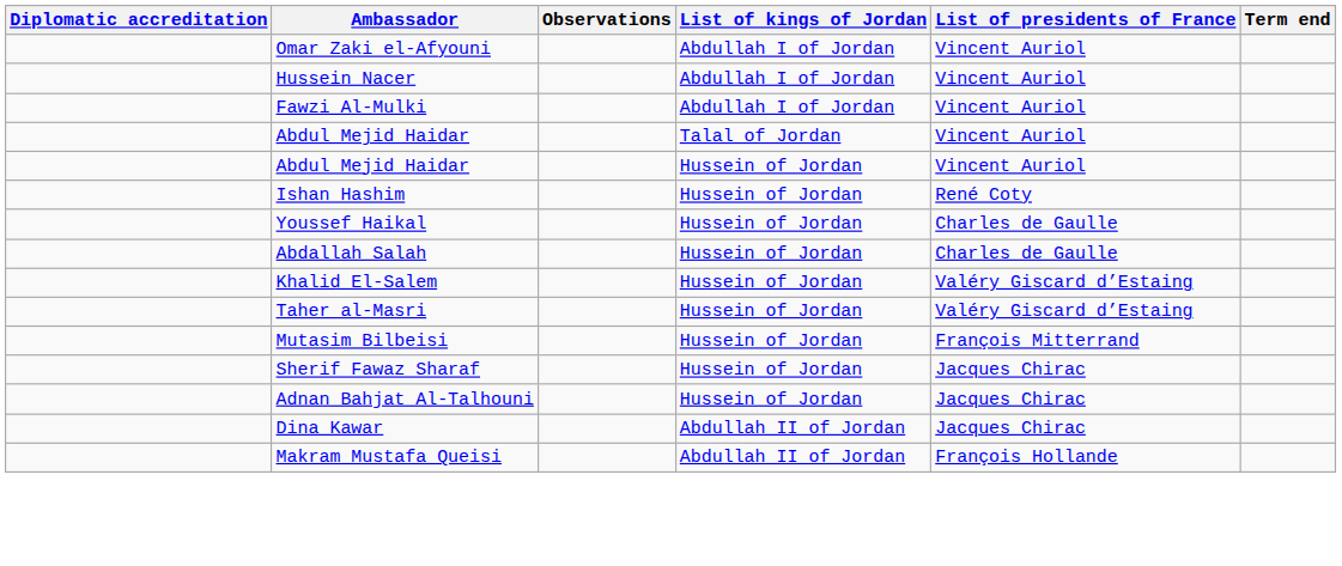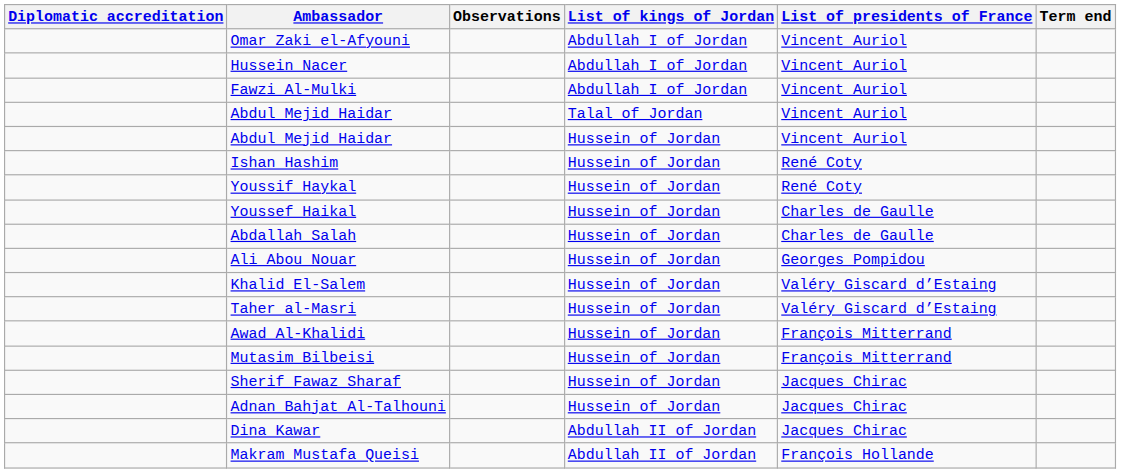 <table class="wikitable sortable">
 <tr>
 <th><a href='#'>Diplomatic accreditation</a></th>
 <th><a href='#'>Ambassador</a></th>
 <th>Observations</th>
 <th><a href='#'>List of kings of Jordan</a></th>
 <th><a href='#'>List of presidents of France</a></th>
 <th>Term end</th>
 </tr>
 <tr>
 <td></td>
 <td><a href='#'>Omar Zaki el-Afyouni</a></td>
 <td></td>
 <td><a href='#'>Abdullah I of Jordan</a></td>
 <td><a href='#'>Vincent Auriol</a></td>
 <td></td>
 </tr>
 <tr>
 <td></td>
 <td><a href='#'>Hussein Nacer</a></td>
 <td></td>
 <td><a href='#'>Abdullah I of Jordan</a></td>
 <td><a href='#'>Vincent Auriol</a></td>
 <td></td>
 </tr>
 <tr>
 <td></td>
 <td><a href='#'>Fawzi Al-Mulki</a></td>
 <td></td>
 <td><a href='#'>Abdullah I of Jordan</a></td>
 <td><a href='#'>Vincent Auriol</a></td>
 <td></td>
 </tr>
 <tr>
 <td></td>
 <td><a href='#'>Abdul Mejid Haidar</a></td>
 <td></td>
 <td><a href='#'>Talal of Jordan</a></td>
 <td><a href='#'>Vincent Auriol</a></td>
 <td></td>
 </tr>
 <tr>
 <td></td>
 <td><a href='#'>Abdul Mejid Haidar</a></td>
 <td></td>
 <td><a href='#'>Hussein of Jordan</a></td>
 <td><a href='#'>Vincent Auriol</a></td>
 <td></td>
 </tr>
 <tr>
 <td></td>
 <td><a href='#'>Ishan Hashim</a></td>
 <td></td>
 <td><a href='#'>Hussein of Jordan</a></td>
 <td><a href='#'>René Coty</a></td>
 <td></td>
 </tr>
 <tr>
 <td></td>
+<td><a href='#'>Youssif Haykal</a></td>
+<td></td>
+<td><a href='#'>Hussein of Jordan</a></td>
+<td><a href='#'>René Coty</a></td>
+<td></td>
+</tr>
+<tr>
+<td></td>
 <td><a href='#'>Youssef Haikal</a></td>
 <td></td>
 <td><a href='#'>Hussein of Jordan</a></td>
 <td><a href='#'>Charles de Gaulle</a></td>
 <td></td>
 </tr>
 <tr>
 <td></td>
 <td><a href='#'>Abdallah Salah</a></td>
 <td></td>
 <td><a href='#'>Hussein of Jordan</a></td>
 <td><a href='#'>Charles de Gaulle</a></td>
 <td></td>
 </tr>
 <tr>
 <td></td>
+<td><a href='#'>Ali Abou Nouar</a></td>
+<td></td>
+<td><a href='#'>Hussein of Jordan</a></td>
+<td><a href='#'>Georges Pompidou</a></td>
+<td></td>
+</tr>
+<tr>
+<td></td>
 <td><a href='#'>Khalid El-Salem</a></td>
 <td></td>
 <td><a href='#'>Hussein of Jordan</a></td>
 <td><a href='#'>Valéry Giscard d’Estaing</a></td>
 <td></td>
 </tr>
 <tr>
 <td></td>
 <td><a href='#'>Taher al-Masri</a></td>
 <td></td>
 <td><a href='#'>Hussein of Jordan</a></td>
 <td><a href='#'>Valéry Giscard d’Estaing</a></td>
+<td></td>
+</tr>
+<tr>
+<td></td>
+<td><a href='#'>Awad Al-Khalidi</a></td>
+<td></td>
+<td><a href='#'>Hussein of Jordan</a></td>
+<td><a href='#'>François Mitterrand</a></td>
 <td></td>
 </tr>
 <tr>
 <td></td>
 <td><a href='#'>Mutasim Bilbeisi</a></td>
 <td></td>
 <td><a href='#'>Hussein of Jordan</a></td>
 <td><a href='#'>François Mitterrand</a></td>
 <td></td>
 </tr>
 <tr>
 <td></td>
 <td><a href='#'>Sherif Fawaz Sharaf</a></td>
 <td></td>
 <td><a href='#'>Hussein of Jordan</a></td>
 <td><a href='#'>Jacques Chirac</a></td>
 <td></td>
 </tr>
 <tr>
 <td></td>
 <td><a href='#'>Adnan Bahjat Al-Talhouni</a></td>
 <td></td>
 <td><a href='#'>Hussein of Jordan</a></td>
 <td><a href='#'>Jacques Chirac</a></td>
 <td></td>
 </tr>
 <tr>
 <td></td>
 <td><a href='#'>Dina Kawar</a></td>
 <td></td>
 <td><a href='#'>Abdullah II of Jordan</a></td>
 <td><a href='#'>Jacques Chirac</a></td>
 <td></td>
 </tr>
 <tr>
 <td></td>
 <td><a href='#'>Makram Mustafa Queisi</a></td>
 <td></td>
 <td><a href='#'>Abdullah II of Jordan</a></td>
 <td><a href='#'>François Hollande</a></td>
 <td></td>
 </tr>
 </table>
